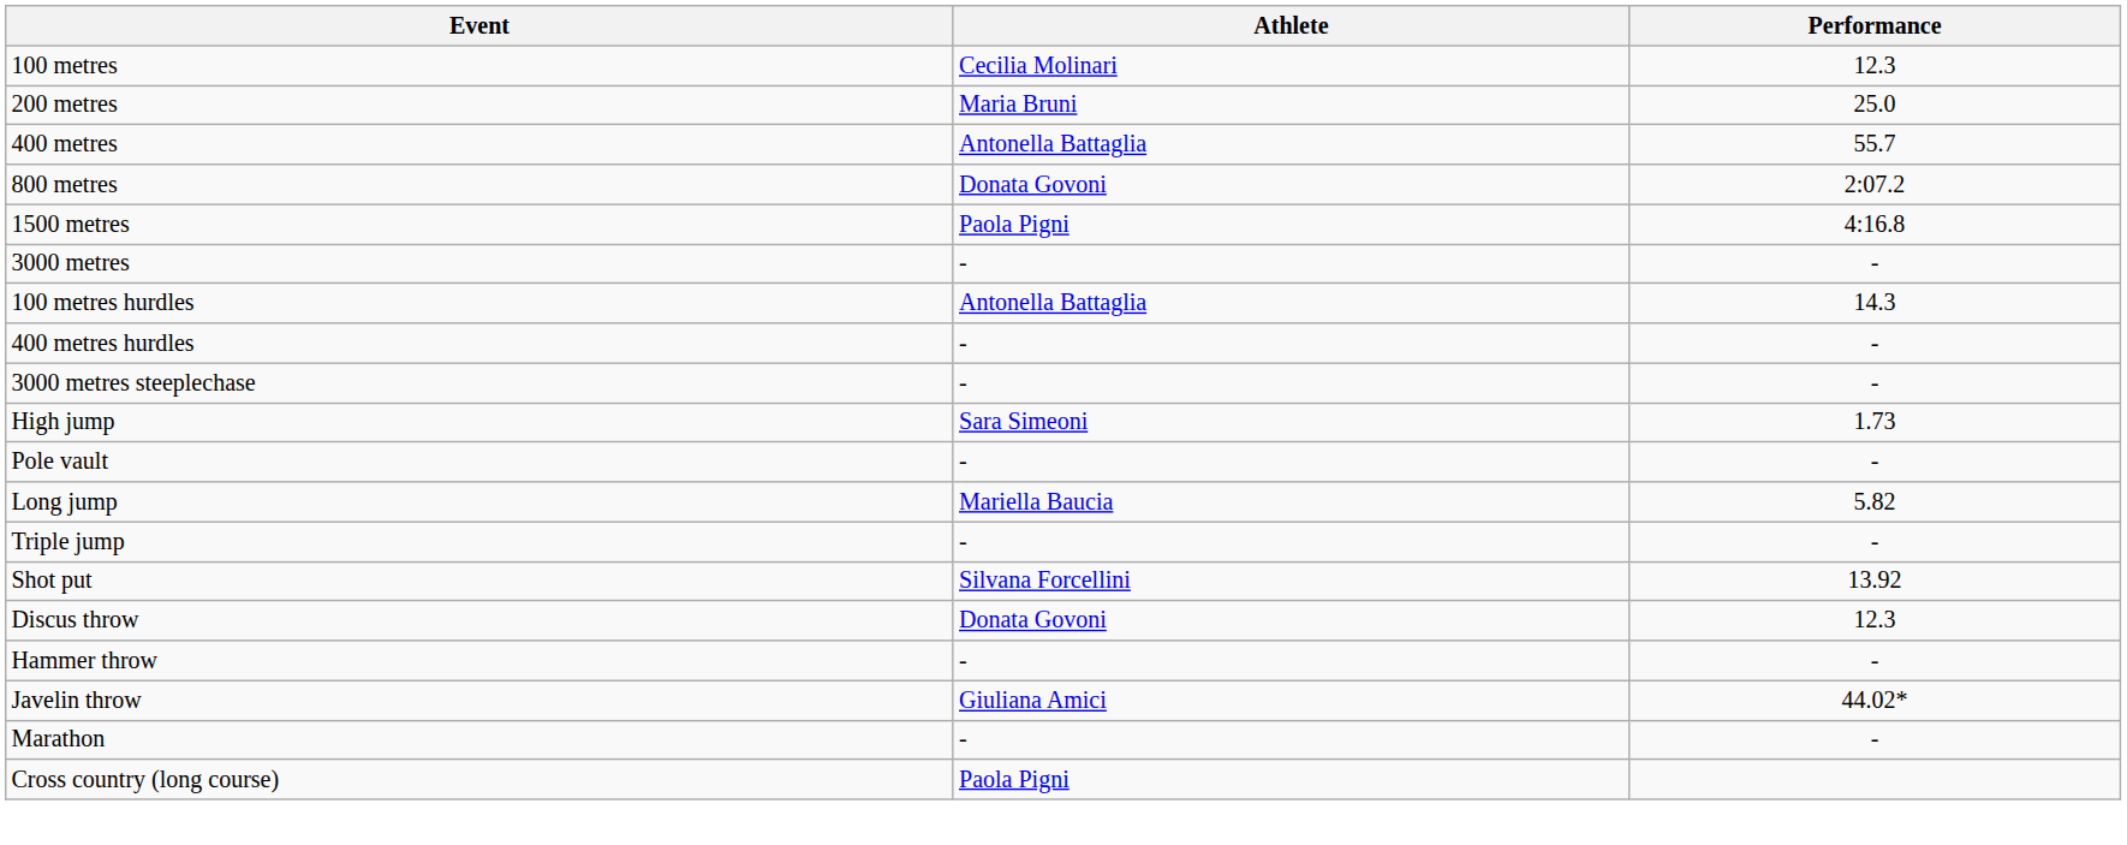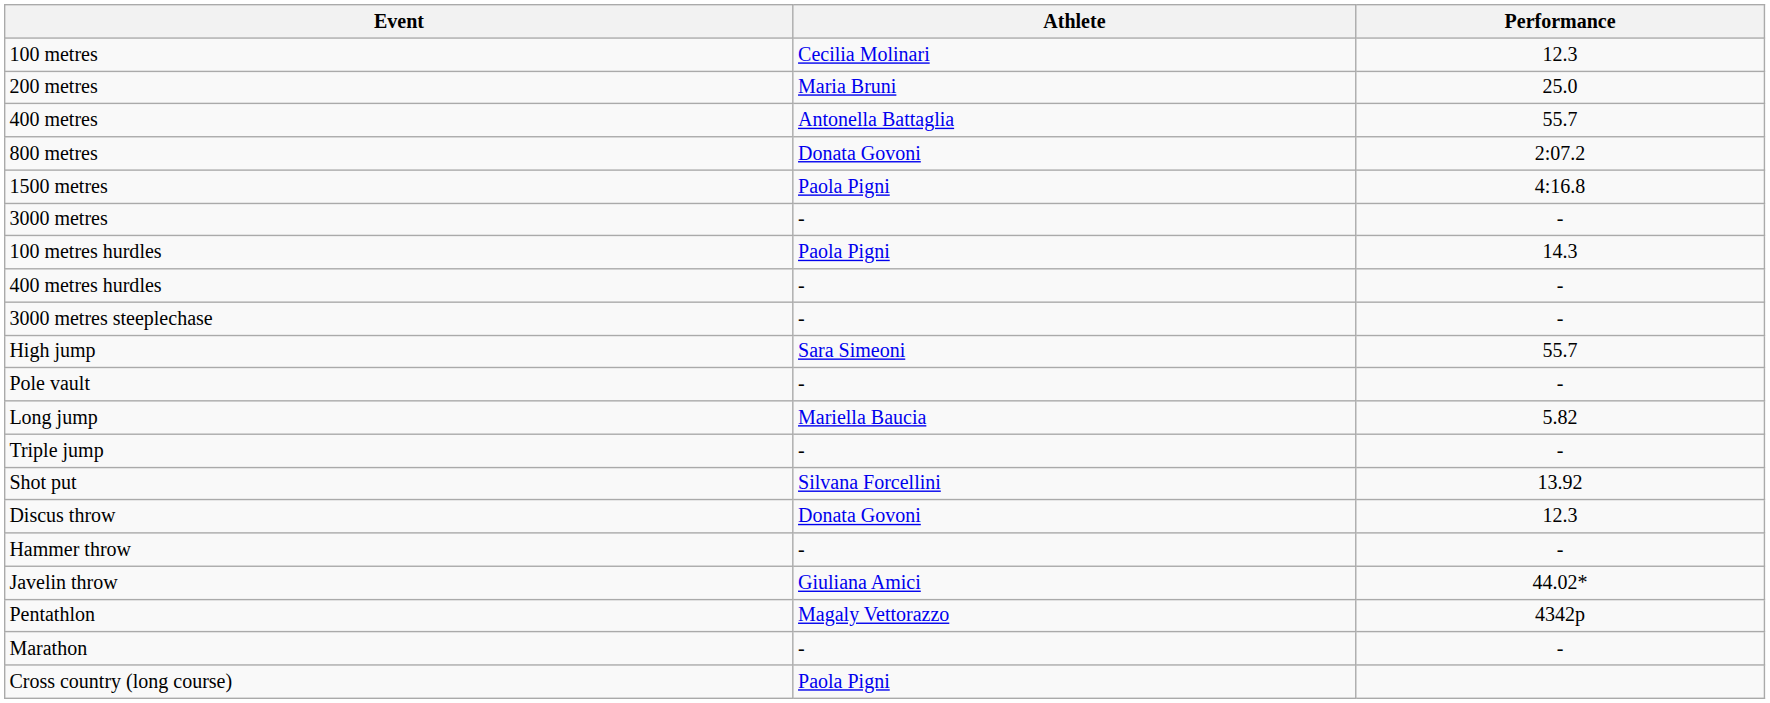 <table class="wikitable" width=80% style="font-size:90%; text-align:left;">
 <tr>
 <th>Event</th>
 <th>Athlete</th>
 <th>Performance</th>
 </tr>
 <tr>
 <td>100 metres</td>
 <td><a href='#'>Cecilia Molinari</a></td>
 <td align=center>12.3</td>
 </tr>
 <tr>
 <td>200 metres</td>
 <td><a href='#'>Maria Bruni</a></td>
 <td align=center>25.0</td>
 </tr>
 <tr>
 <td>400 metres</td>
 <td><a href='#'>Antonella Battaglia</a></td>
 <td align=center>55.7</td>
 </tr>
 <tr>
 <td>800 metres</td>
 <td><a href='#'>Donata Govoni</a></td>
 <td align=center>2:07.2</td>
 </tr>
 <tr>
 <td>1500 metres</td>
 <td><a href='#'>Paola Pigni</a></td>
 <td align=center>4:16.8</td>
 </tr>
 <tr>
 <td>3000 metres</td>
 <td>-</td>
 <td align=center>-</td>
 </tr>
 <tr>
 <td>100 metres hurdles</td>
-<td><a href='#'>Antonella Battaglia</a></td>
+<td><a href='#'>Paola Pigni</a></td>
 <td align=center>14.3</td>
 </tr>
 <tr>
 <td>400 metres hurdles</td>
 <td>-</td>
 <td align=center>-</td>
 </tr>
 <tr>
 <td>3000 metres steeplechase</td>
 <td>-</td>
 <td align=center>-</td>
 </tr>
 <tr>
 <td>High jump</td>
 <td><a href='#'>Sara Simeoni</a></td>
-<td align=center>1.73</td>
+<td align=center>55.7</td>
 </tr>
 <tr>
 <td>Pole vault</td>
 <td>-</td>
 <td align=center>-</td>
 </tr>
 <tr>
 <td>Long jump</td>
 <td><a href='#'>Mariella Baucia</a></td>
 <td align=center>5.82</td>
 </tr>
 <tr>
 <td>Triple jump</td>
 <td>-</td>
 <td align=center>-</td>
 </tr>
 <tr>
 <td>Shot put</td>
 <td><a href='#'>Silvana Forcellini</a></td>
 <td align=center>13.92</td>
 </tr>
 <tr>
 <td>Discus throw</td>
 <td><a href='#'>Donata Govoni</a></td>
 <td align=center>12.3</td>
 </tr>
 <tr>
 <td>Hammer throw</td>
 <td>-</td>
 <td align=center>-</td>
 </tr>
 <tr>
 <td>Javelin throw</td>
 <td><a href='#'>Giuliana Amici</a></td>
 <td align=center>44.02*</td>
 </tr>
 <tr>
+<td>Pentathlon</td>
+<td><a href='#'>Magaly Vettorazzo</a></td>
+<td align=center>4342p</td>
+</tr>
+<tr>
 <td>Marathon</td>
 <td>-</td>
 <td align=center>-</td>
 </tr>
 <tr>
 <td>Cross country (long course)</td>
 <td><a href='#'>Paola Pigni</a></td>
 <td align=center></td>
 </tr>
 </table>
